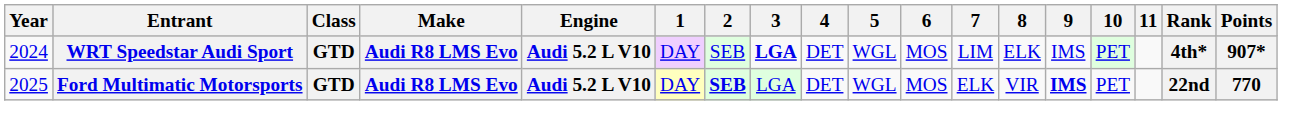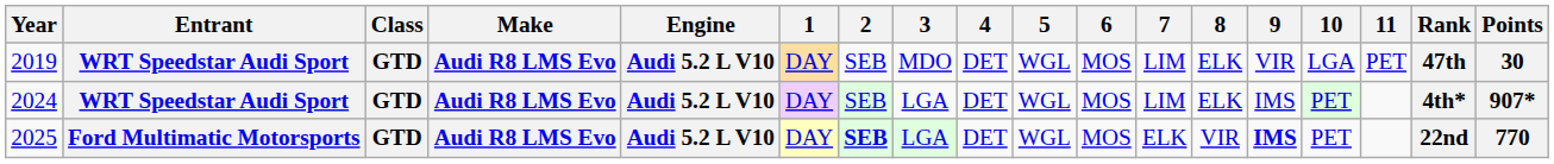 <table class="wikitable" style="text-align:center; font-size:85%">
 <tr>
 <th>Year</th>
 <th>Entrant</th>
 <th>Class</th>
 <th>Make</th>
 <th>Engine</th>
 <th>1</th>
 <th>2</th>
 <th>3</th>
 <th>4</th>
 <th>5</th>
 <th>6</th>
 <th>7</th>
 <th>8</th>
 <th>9</th>
 <th>10</th>
 <th>11</th>
 <th>Rank</th>
 <th>Points</th>
 </tr>
 <tr>
+<td><a href='#'>2019</a></td>
+<th nowrap><a href='#'>WRT Speedstar Audi Sport</a></th>
+<th>GTD</th>
+<th nowrap><a href='#'>Audi R8 LMS Evo</a></th>
+<th nowrap><a href='#'>Audi</a> 5.2 L V10</th>
+<td style="background:#FFDF9F;"><a href='#'>DAY</a><br></td>
+<td><a href='#'>SEB</a></td>
+<td><a href='#'>MDO</a></td>
+<td><a href='#'>DET</a></td>
+<td><a href='#'>WGL</a></td>
+<td><a href='#'>MOS</a></td>
+<td><a href='#'>LIM</a></td>
+<td><a href='#'>ELK</a></td>
+<td><a href='#'>VIR</a></td>
+<td><a href='#'>LGA</a></td>
+<td><a href='#'>PET</a></td>
+<th>47th</th>
+<th>30</th>
+</tr>
+<tr>
 <td><a href='#'>2024</a></td>
 <th nowrap><a href='#'>WRT Speedstar Audi Sport</a></th>
 <th>GTD</th>
 <th nowrap><a href='#'>Audi R8 LMS Evo</a></th>
 <th nowrap><a href='#'>Audi</a> 5.2 L V10</th>
 <td style="background:#EFCFFF;"><a href='#'>DAY</a><br></td>
 <td style="background:#DFFFDF;"><a href='#'>SEB</a><br></td>
-<td><strong><a href='#'>LGA</a></strong></td>
+<td><a href='#'>LGA</a></td>
 <td><a href='#'>DET</a></td>
 <td><a href='#'>WGL</a></td>
 <td><a href='#'>MOS</a></td>
 <td><a href='#'>LIM</a></td>
 <td><a href='#'>ELK</a></td>
 <td><a href='#'>IMS</a></td>
 <td style="background:#DFFFDF;"><a href='#'>PET</a><br></td>
 <td></td>
 <th>4th*</th>
 <th>907*</th>
 </tr>
 <tr>
 <td><a href='#'>2025</a></td>
 <th><a href='#'>Ford Multimatic Motorsports</a></th>
 <th>GTD</th>
 <th nowrap><a href='#'>Audi R8 LMS Evo</a></th>
 <th nowrap><a href='#'>Audi</a> 5.2 L V10</th>
 <td style="background:#FFFFBF;"><a href='#'>DAY</a><br></td>
 <td style="background:#DFFFDF;"><strong><a href='#'>SEB</a><br></strong></td>
 <td style="background:#DFFFDF;"><a href='#'>LGA</a><br></td>
 <td style="background:#;"><a href='#'>DET</a><br></td>
 <td style="background:#;"><a href='#'>WGL</a><br></td>
 <td style="background:#;"><a href='#'>MOS</a><br></td>
 <td style="background:#;"><a href='#'>ELK</a><br></td>
 <td style="background:#;"><a href='#'>VIR</a><br></td>
 <td style="background:#;"><strong><a href='#'>IMS</a><br></strong></td>
 <td style="background:#;"><a href='#'>PET</a><br></td>
 <td></td>
 <th>22nd</th>
 <th>770</th>
 </tr>
 </table>
